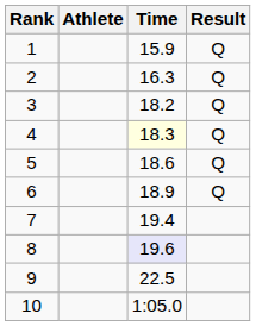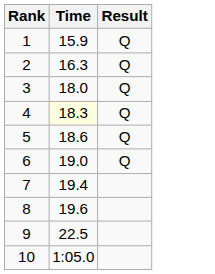 <table class=wikitable style="text-align:center;">
 <tr>
 <th>Rank</th>
-<th>Athlete</th>
 <th>Time</th>
 <th>Result</th>
 </tr>
 <tr>
 <td>1</td>
-<td align=left></td>
 <td>15.9</td>
 <td>Q</td>
 </tr>
 <tr>
 <td>2</td>
-<td align=left></td>
 <td>16.3</td>
 <td>Q</td>
 </tr>
 <tr>
 <td>3</td>
-<td align=left></td>
-<td>18.2</td>
+<td>18.0</td>
 <td>Q</td>
 </tr>
 <tr>
 <td>4</td>
-<td align=left></td>
 <td style="background: lightyellow;">18.3</td>
 <td>Q</td>
 </tr>
 <tr>
 <td>5</td>
-<td align=left></td>
 <td>18.6</td>
 <td>Q</td>
 </tr>
 <tr>
 <td>6</td>
-<td align=left></td>
-<td>18.9</td>
+<td>19.0</td>
 <td>Q</td>
 </tr>
 <tr>
 <td>7</td>
-<td align=left></td>
 <td>19.4</td>
 <td></td>
 </tr>
 <tr>
 <td>8</td>
-<td align=left></td>
-<td style="background: lavender;">19.6</td>
+<td>19.6</td>
 <td></td>
 </tr>
 <tr>
 <td>9</td>
-<td align=left></td>
 <td>22.5</td>
 <td></td>
 </tr>
 <tr>
 <td>10</td>
-<td align=left></td>
 <td>1:05.0</td>
 <td></td>
 </tr>
 </table>
